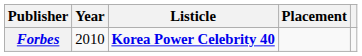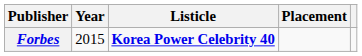 <table class="wikitable plainrowheaders sortable" style="margin-right: 0;">
 <tr>
 <th scope="col">Publisher</th>
 <th scope="col">Year</th>
 <th scope="col">Listicle</th>
 <th scope="col">Placement</th>
 <th scope="col" class="unsortable"></th>
 </tr>
 <tr>
 <th scope="row"><em><a href='#'>Forbes</a></em></th>
-<td>2010</td>
+<td>2015</td>
 <td><strong><a href='#'>Korea Power Celebrity 40</a></strong></td>
 <td></td>
 <td style="text-align:center;"></td>
 </tr>
 </table>
